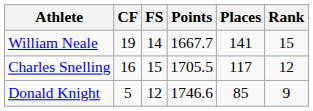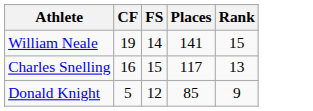 <table class="wikitable" border="1" style="font-size:90%">
 <tr>
 <th>Athlete</th>
 <th>CF</th>
 <th>FS</th>
-<th>Points</th>
 <th>Places</th>
 <th>Rank</th>
 </tr>
 <tr align=center>
 <td align=left><a href='#'>William Neale</a></td>
 <td>19</td>
 <td>14</td>
-<td>1667.7</td>
 <td>141</td>
 <td>15</td>
 </tr>
 <tr align=center>
 <td align=left><a href='#'>Charles Snelling</a></td>
 <td>16</td>
 <td>15</td>
-<td>1705.5</td>
 <td>117</td>
-<td>12</td>
+<td>13</td>
 </tr>
 <tr align=center>
 <td align=left><a href='#'>Donald Knight</a></td>
 <td>5</td>
 <td>12</td>
-<td>1746.6</td>
 <td>85</td>
 <td>9</td>
 </tr>
 </table>
